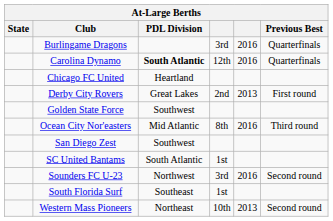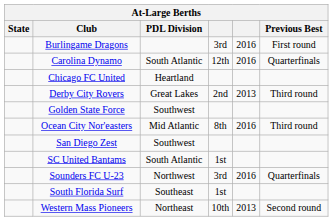 <table class=wikitable style="text-align:center; font-size:95%;" width=80%>
 <tr>
 <th colspan="6">At-Large Berths</th>
 </tr>
 <tr>
 <th>State</th>
 <th>Club</th>
 <th>PDL Division</th>
 <th></th>
 <th></th>
 <th>Previous Best</th>
 </tr>
 <tr>
 <td></td>
 <td><a href='#'>Burlingame Dragons</a></td>
 <td></td>
 <td>3rd</td>
 <td>2016</td>
-<td>Quarterfinals<br></td>
+<td>First round<br></td>
 </tr>
 <tr>
 <td></td>
 <td><a href='#'>Carolina Dynamo</a></td>
-<td><strong>South Atlantic</strong></td>
+<td>South Atlantic</td>
 <td>12th</td>
 <td>2016</td>
 <td>Quarterfinals<br></td>
 </tr>
 <tr>
 <td></td>
 <td><a href='#'>Chicago FC United</a></td>
 <td>Heartland</td>
 <td></td>
 <td></td>
 <td></td>
 </tr>
 <tr>
 <td></td>
 <td><a href='#'>Derby City Rovers</a></td>
 <td>Great Lakes</td>
 <td>2nd</td>
 <td>2013</td>
-<td>First round<br></td>
+<td>Third round </td>
 </tr>
 <tr>
 <td></td>
 <td><a href='#'>Golden State Force</a></td>
 <td>Southwest</td>
 <td></td>
 <td></td>
 <td></td>
 </tr>
 <tr>
 <td></td>
 <td><a href='#'>Ocean City Nor'easters</a></td>
 <td>Mid Atlantic</td>
 <td>8th</td>
 <td>2016</td>
 <td>Third round </td>
 </tr>
 <tr>
 <td></td>
 <td><a href='#'>San Diego Zest</a></td>
 <td>Southwest</td>
 <td></td>
 <td></td>
 <td></td>
 </tr>
 <tr>
 <td></td>
 <td><a href='#'>SC United Bantams</a></td>
 <td>South Atlantic</td>
 <td>1st</td>
 <td></td>
 <td></td>
 </tr>
 <tr>
 <td></td>
 <td><a href='#'>Sounders FC U-23</a></td>
 <td>Northwest</td>
 <td>3rd</td>
 <td>2016</td>
-<td>Second round<br></td>
+<td>Quarterfinals<br></td>
 </tr>
 <tr>
 <td></td>
 <td><a href='#'>South Florida Surf</a></td>
 <td>Southeast</td>
 <td>1st</td>
 <td></td>
 <td></td>
 </tr>
 <tr>
 <td></td>
 <td><a href='#'>Western Mass Pioneers</a></td>
 <td>Northeast</td>
 <td>10th</td>
 <td>2013</td>
 <td>Second round<br></td>
 </tr>
 </table>
